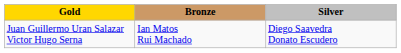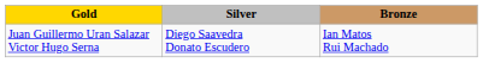 <table class="wikitable" style="text-align:left">
 <tr align="center">
 <td width=200 bgcolor=gold><strong>Gold</strong></td>
+<td width=200 bgcolor=silver><strong>Silver</strong></td>
 <td width=200 bgcolor=CC9966><strong>Bronze</strong></td>
-<td width=200 bgcolor=silver><strong>Silver</strong></td>
 </tr>
 <tr>
 <td><a href='#'>Juan Guillermo Uran Salazar</a><br><a href='#'>Victor Hugo Serna</a><br><em></em></td>
+<td><a href='#'>Diego Saavedra</a><br><a href='#'>Donato Escudero</a><br><em></em></td>
 <td><a href='#'>Ian Matos</a><br><a href='#'>Rui Machado</a><br><em></em></td>
-<td><a href='#'>Diego Saavedra</a><br><a href='#'>Donato Escudero</a><br><em></em></td>
 </tr>
 </table>
